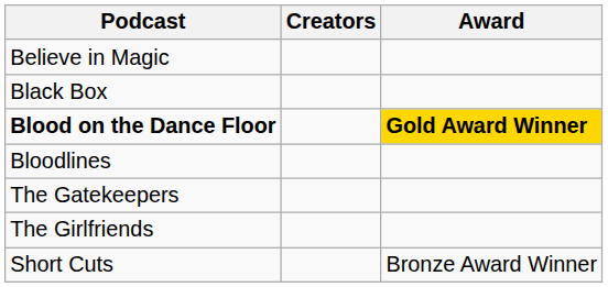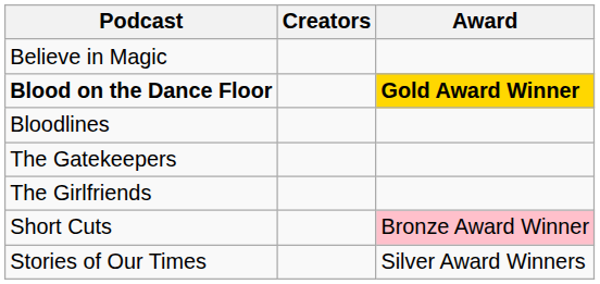 <table class="wikitable">
 <tr>
 <th>Podcast</th>
 <th>Creators</th>
 <th>Award</th>
 </tr>
 <tr>
 <td>Believe in Magic</td>
-<td></td>
-<td></td>
-</tr>
-<tr>
-<td>Black Box</td>
 <td></td>
 <td></td>
 </tr>
 <tr>
 <td><strong>Blood on the Dance Floor</strong></td>
 <td></td>
 <td style="background: gold;"><strong>Gold Award Winner</strong></td>
 </tr>
 <tr>
 <td>Bloodlines</td>
 <td></td>
 <td></td>
 </tr>
 <tr>
 <td>The Gatekeepers</td>
 <td></td>
 <td></td>
 </tr>
 <tr>
 <td>The Girlfriends</td>
 <td></td>
 <td></td>
 </tr>
 <tr>
 <td>Short Cuts</td>
 <td></td>
-<td>Bronze Award Winner</td>
+<td style="background: pink;">Bronze Award Winner</td>
+</tr>
+<tr>
+<td>Stories of Our Times</td>
+<td></td>
+<td>Silver Award Winners</td>
 </tr>
 </table>
